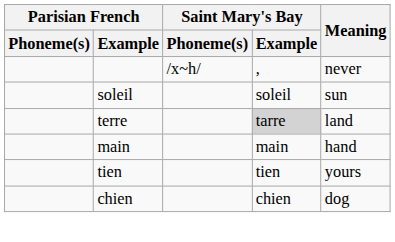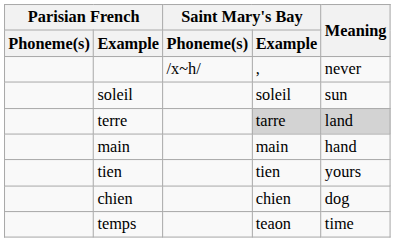 <table class="wikitable">
 <tr>
 <th colspan="2">Parisian French</th>
 <th colspan="2">Saint Mary's Bay</th>
 <th rowspan="2">Meaning</th>
 </tr>
 <tr>
 <th>Phoneme(s)</th>
 <th>Example</th>
 <th>Phoneme(s)</th>
 <th>Example</th>
 </tr>
 <tr>
 <td></td>
 <td> </td>
 <td>/x~h/</td>
 <td> , </td>
 <td>never</td>
 </tr>
 <tr>
 <td></td>
 <td>soleil </td>
 <td></td>
 <td>soleil </td>
 <td>sun</td>
 </tr>
 <tr>
 <td></td>
 <td>terre </td>
 <td></td>
 <td style="background: lightgrey;">tarre </td>
-<td>land</td>
+<td style="background: lightgrey;">land</td>
 </tr>
 <tr>
 <td></td>
 <td>main </td>
 <td></td>
 <td>main </td>
 <td>hand</td>
 </tr>
 <tr>
 <td></td>
 <td>tien </td>
 <td></td>
 <td>tien </td>
 <td>yours</td>
 </tr>
 <tr>
 <td></td>
 <td>chien </td>
 <td></td>
 <td>chien </td>
 <td>dog</td>
 </tr>
+<tr>
+<td></td>
+<td>temps </td>
+<td></td>
+<td>teaon </td>
+<td>time</td>
+</tr>
 </table>
